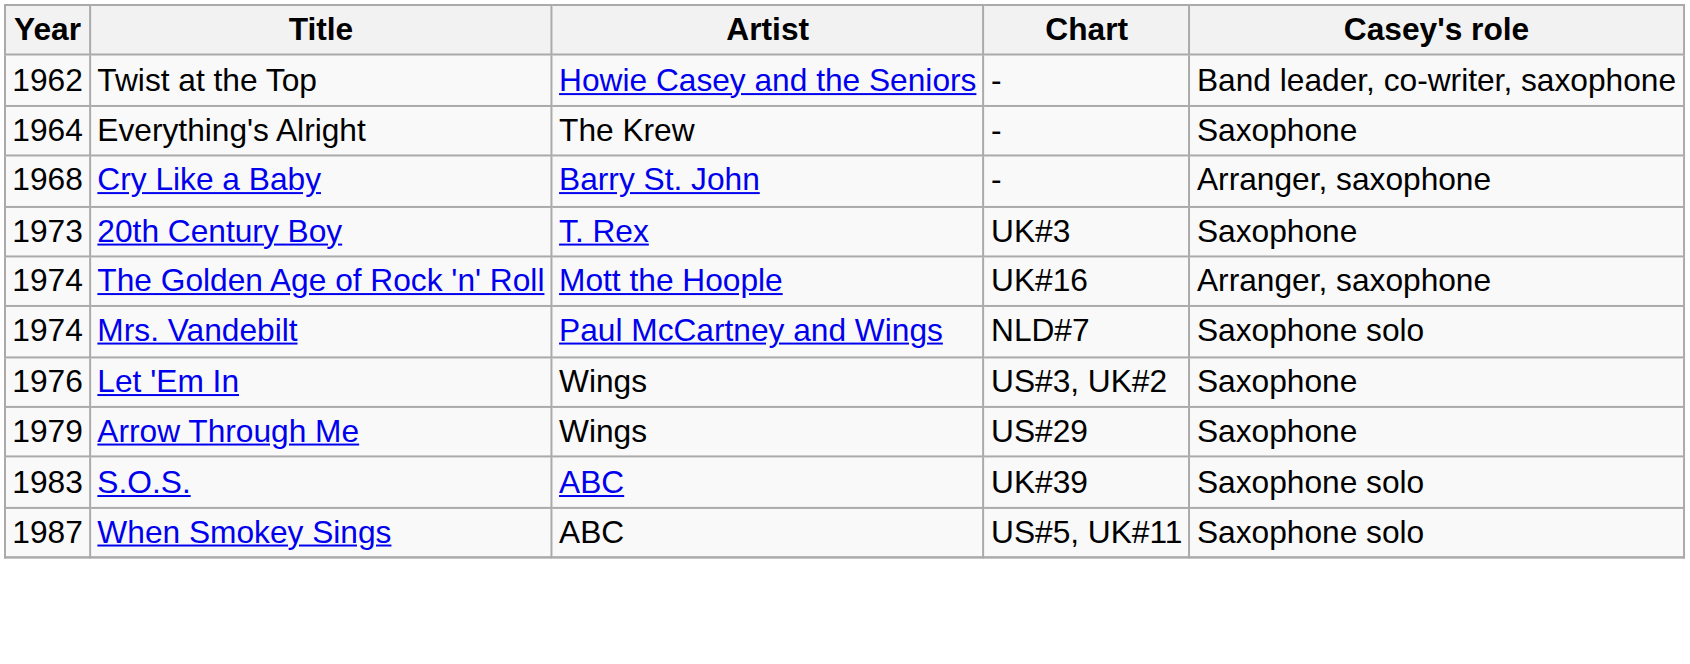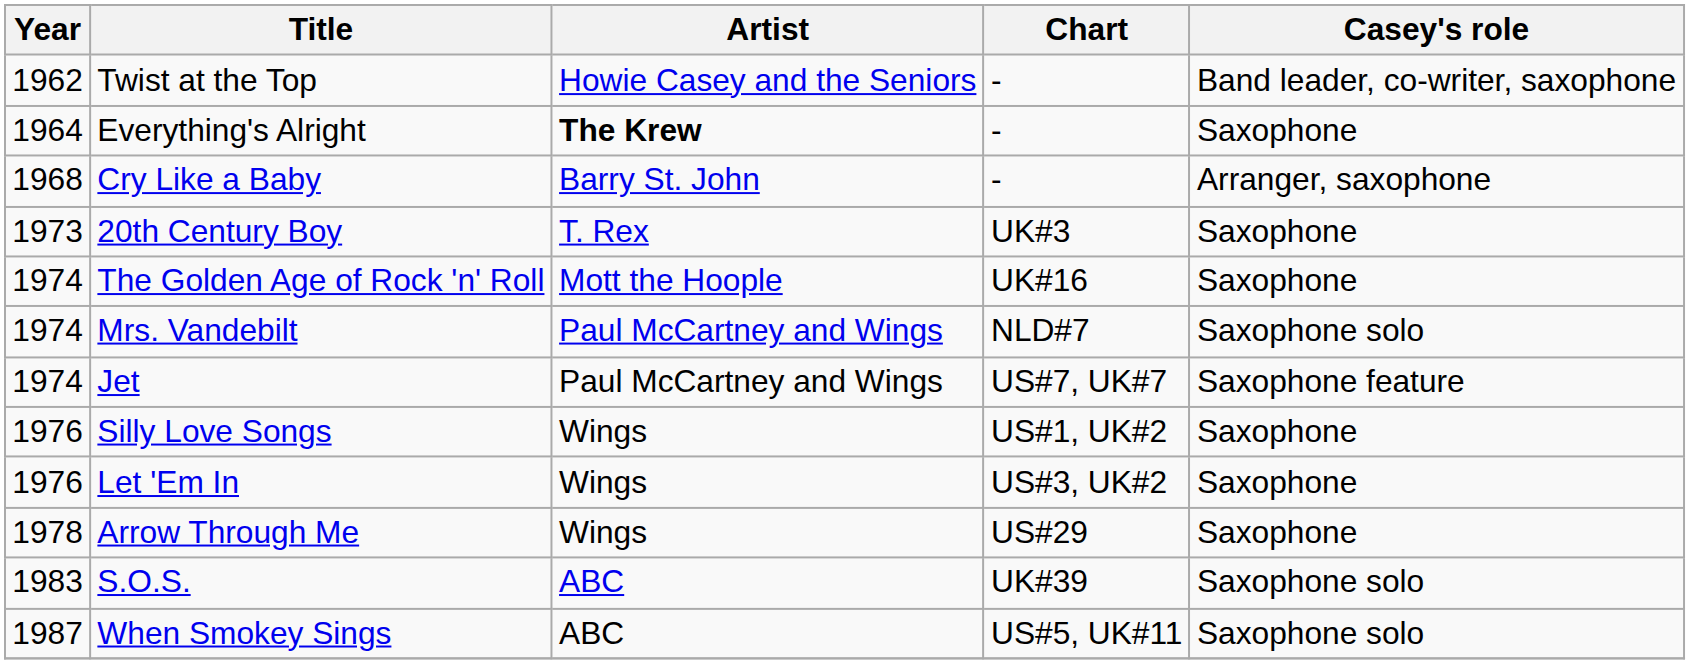 <table class="wikitable">
 <tr>
 <th>Year</th>
 <th>Title</th>
 <th>Artist</th>
 <th>Chart</th>
 <th>Casey's role</th>
 </tr>
 <tr>
 <td>1962</td>
 <td>Twist at the Top</td>
 <td><a href='#'>Howie Casey and the Seniors</a></td>
 <td>-</td>
 <td>Band leader, co-writer, saxophone</td>
 </tr>
 <tr>
 <td>1964</td>
 <td>Everything's Alright</td>
-<td>The Krew</td>
+<td><strong>The Krew</strong></td>
 <td>-</td>
 <td>Saxophone</td>
 </tr>
 <tr>
 <td>1968</td>
 <td><a href='#'>Cry Like a Baby</a></td>
 <td><a href='#'>Barry St. John</a></td>
 <td>-</td>
 <td>Arranger, saxophone</td>
 </tr>
 <tr>
 <td>1973</td>
 <td><a href='#'>20th Century Boy</a></td>
 <td><a href='#'>T. Rex</a></td>
 <td>UK#3</td>
 <td>Saxophone</td>
 </tr>
 <tr>
 <td>1974</td>
 <td><a href='#'>The Golden Age of Rock 'n' Roll</a></td>
 <td><a href='#'>Mott the Hoople</a></td>
 <td>UK#16</td>
-<td>Arranger, saxophone</td>
+<td>Saxophone</td>
 </tr>
 <tr>
 <td>1974</td>
 <td><a href='#'>Mrs. Vandebilt</a></td>
 <td><a href='#'>Paul McCartney and Wings</a></td>
 <td>NLD#7</td>
 <td>Saxophone solo </td>
 </tr>
 <tr>
+<td>1974</td>
+<td><a href='#'>Jet</a></td>
+<td>Paul McCartney and Wings</td>
+<td>US#7, UK#7</td>
+<td>Saxophone feature</td>
+</tr>
+<tr>
+<td>1976</td>
+<td><a href='#'>Silly Love Songs</a></td>
+<td>Wings</td>
+<td>US#1, UK#2</td>
+<td>Saxophone</td>
+</tr>
+<tr>
 <td>1976</td>
 <td><a href='#'>Let 'Em In</a></td>
 <td>Wings</td>
 <td>US#3, UK#2</td>
 <td>Saxophone</td>
 </tr>
 <tr>
-<td>1979</td>
+<td>1978</td>
 <td><a href='#'>Arrow Through Me</a></td>
 <td>Wings</td>
 <td>US#29</td>
 <td>Saxophone</td>
 </tr>
 <tr>
 <td>1983</td>
 <td><a href='#'>S.O.S.</a></td>
 <td><a href='#'>ABC</a></td>
 <td>UK#39</td>
 <td>Saxophone solo</td>
 </tr>
 <tr>
 <td>1987</td>
 <td><a href='#'>When Smokey Sings</a></td>
 <td>ABC</td>
 <td>US#5, UK#11</td>
 <td>Saxophone solo</td>
 </tr>
 <tr>
 </tr>
 </table>
